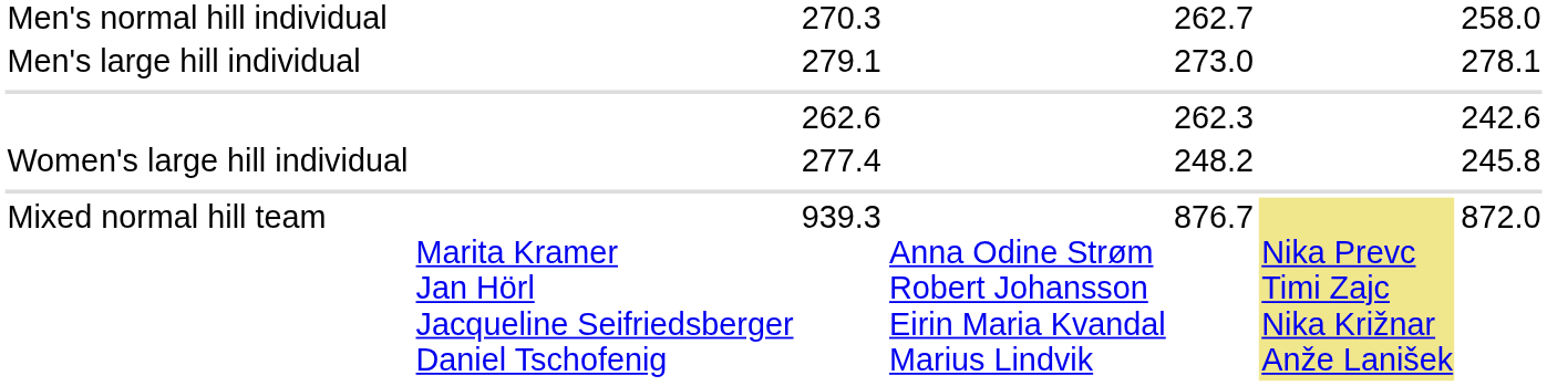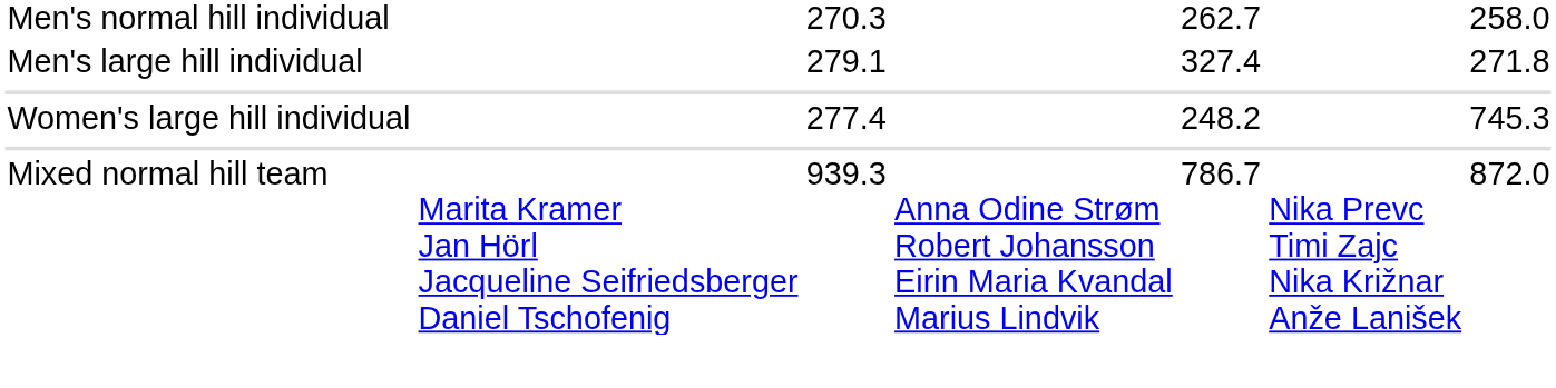 <table>
 <tr valign="top">
 <td>Men's normal hill individual<br></td>
 <td></td>
 <td>270.3</td>
 <td></td>
 <td>262.7</td>
 <td></td>
 <td>258.0</td>
 </tr>
 <tr valign="top">
 <td>Men's large hill individual<br></td>
 <td></td>
 <td>279.1</td>
 <td></td>
-<td>273.0</td>
+<td>327.4</td>
 <td></td>
-<td>278.1</td>
+<td>271.8</td>
 </tr>
 <tr>
 </tr>
 <tr bgcolor=#ddd>
 <td colspan=7></td>
-</tr>
-<tr valign="top">
-<td><br></td>
-<td></td>
-<td>262.6</td>
-<td></td>
-<td>262.3</td>
-<td></td>
-<td>242.6</td>
 </tr>
 <tr valign="top">
 <td>Women's large hill individual<br></td>
 <td></td>
 <td>277.4</td>
 <td></td>
 <td>248.2</td>
 <td></td>
-<td>245.8</td>
+<td>745.3</td>
 </tr>
 <tr>
 </tr>
 <tr bgcolor=#ddd>
 <td colspan=7></td>
 </tr>
 <tr valign="top">
 <td>Mixed normal hill team<br></td>
 <td><br><a href='#'>Marita Kramer</a><br><a href='#'>Jan Hörl</a><br><a href='#'>Jacqueline Seifriedsberger</a><br><a href='#'>Daniel Tschofenig</a></td>
 <td>939.3</td>
 <td><br><a href='#'>Anna Odine Strøm</a><br><a href='#'>Robert Johansson</a><br><a href='#'>Eirin Maria Kvandal</a><br><a href='#'>Marius Lindvik</a></td>
-<td>876.7</td>
-<td style="background: khaki;"><br><a href='#'>Nika Prevc</a><br><a href='#'>Timi Zajc</a><br><a href='#'>Nika Križnar</a><br><a href='#'>Anže Lanišek</a></td>
+<td>786.7</td>
+<td><br><a href='#'>Nika Prevc</a><br><a href='#'>Timi Zajc</a><br><a href='#'>Nika Križnar</a><br><a href='#'>Anže Lanišek</a></td>
 <td>872.0</td>
 </tr>
 </table>
